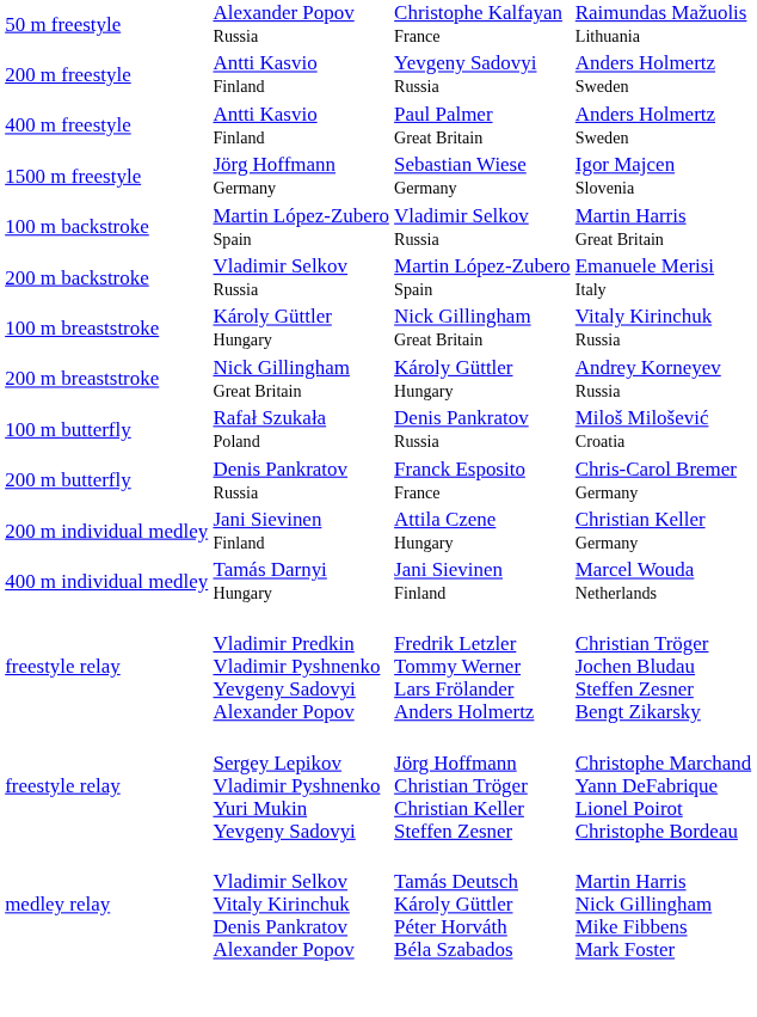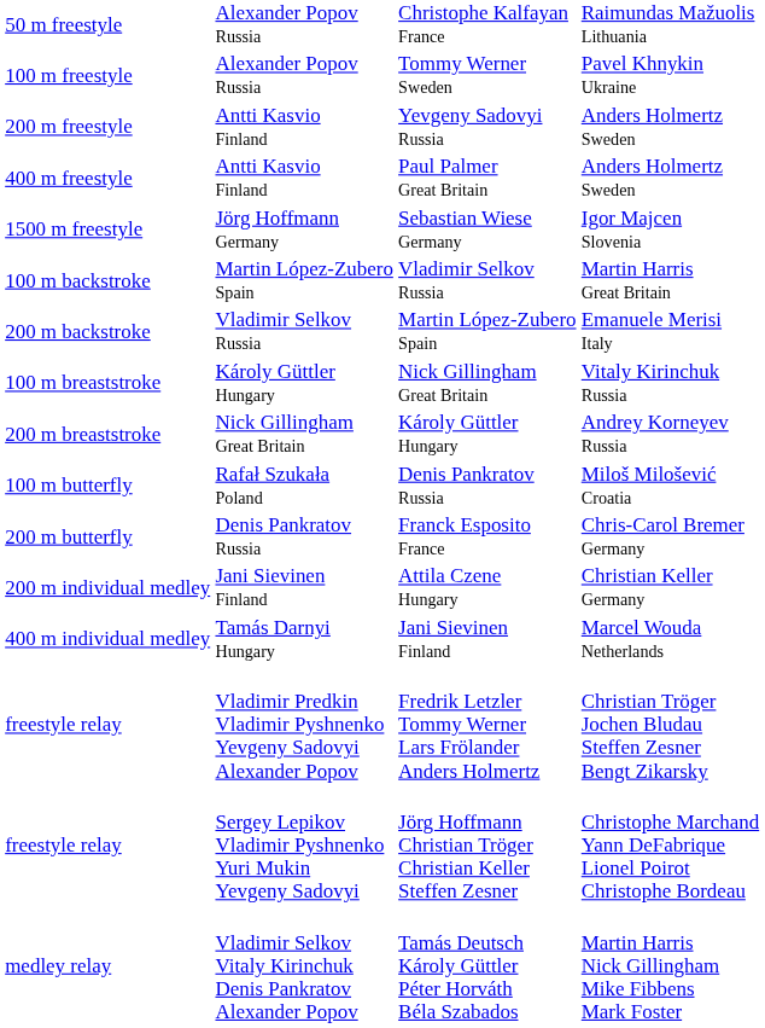 <table>
 <tr>
 <td><a href='#'>50 m freestyle</a></td>
 <td> <a href='#'>Alexander Popov</a><br><small>Russia</small></td>
 <td> <a href='#'>Christophe Kalfayan</a><br><small>France</small></td>
 <td> <a href='#'>Raimundas Mažuolis</a><br><small>Lithuania</small></td>
+</tr>
+<tr>
+<td><a href='#'>100 m freestyle</a></td>
+<td> <a href='#'>Alexander Popov</a><br><small>Russia</small></td>
+<td> <a href='#'>Tommy Werner</a><br><small>Sweden</small></td>
+<td> <a href='#'>Pavel Khnykin</a><br><small>Ukraine</small></td>
 </tr>
 <tr>
 <td><a href='#'>200 m freestyle</a></td>
 <td> <a href='#'>Antti Kasvio</a><br><small>Finland</small></td>
 <td> <a href='#'>Yevgeny Sadovyi</a><br><small>Russia</small></td>
 <td> <a href='#'>Anders Holmertz</a><br><small>Sweden</small></td>
 </tr>
 <tr>
 <td><a href='#'>400 m freestyle</a></td>
 <td> <a href='#'>Antti Kasvio</a><br><small>Finland</small></td>
 <td> <a href='#'>Paul Palmer</a><br><small>Great Britain</small></td>
 <td> <a href='#'>Anders Holmertz</a><br><small>Sweden</small></td>
 </tr>
 <tr>
 <td><a href='#'>1500 m freestyle</a></td>
 <td> <a href='#'>Jörg Hoffmann</a><br><small>Germany</small></td>
 <td> <a href='#'>Sebastian Wiese</a><br><small>Germany</small></td>
 <td> <a href='#'>Igor Majcen</a><br><small>Slovenia</small></td>
 </tr>
 <tr>
 <td><a href='#'>100 m backstroke</a></td>
 <td> <a href='#'>Martin López-Zubero</a><br><small>Spain</small></td>
 <td> <a href='#'>Vladimir Selkov</a><br><small>Russia</small></td>
 <td> <a href='#'>Martin Harris</a><br><small>Great Britain</small></td>
 </tr>
 <tr>
 <td><a href='#'>200 m backstroke</a></td>
 <td> <a href='#'>Vladimir Selkov</a><br><small>Russia</small></td>
 <td> <a href='#'>Martin López-Zubero</a><br><small>Spain</small></td>
 <td> <a href='#'>Emanuele Merisi</a><br><small>Italy</small></td>
 </tr>
 <tr>
 <td><a href='#'>100 m breaststroke</a></td>
 <td> <a href='#'>Károly Güttler</a><br><small>Hungary</small></td>
 <td> <a href='#'>Nick Gillingham</a><br><small>Great Britain</small></td>
 <td> <a href='#'>Vitaly Kirinchuk</a><br><small>Russia</small></td>
 </tr>
 <tr>
 <td><a href='#'>200 m breaststroke</a></td>
 <td> <a href='#'>Nick Gillingham</a><br><small>Great Britain</small></td>
 <td> <a href='#'>Károly Güttler</a><br><small>Hungary</small></td>
 <td> <a href='#'>Andrey Korneyev</a><br><small>Russia</small></td>
 </tr>
 <tr>
 <td><a href='#'>100 m butterfly</a></td>
 <td> <a href='#'>Rafał Szukała</a><br><small>Poland</small></td>
 <td> <a href='#'>Denis Pankratov</a><br><small>Russia</small></td>
 <td> <a href='#'>Miloš Milošević</a><br><small>Croatia</small></td>
 </tr>
 <tr>
 <td><a href='#'>200 m butterfly</a></td>
 <td> <a href='#'>Denis Pankratov</a><br><small>Russia</small></td>
 <td> <a href='#'>Franck Esposito</a><br><small>France</small></td>
 <td> <a href='#'>Chris-Carol Bremer</a><br><small>Germany</small></td>
 </tr>
 <tr>
 <td><a href='#'>200 m individual medley</a></td>
 <td> <a href='#'>Jani Sievinen</a><br><small>Finland</small></td>
 <td> <a href='#'>Attila Czene</a><br><small>Hungary</small></td>
 <td> <a href='#'>Christian Keller</a><br><small>Germany</small></td>
 </tr>
 <tr>
 <td><a href='#'>400 m individual medley</a></td>
 <td> <a href='#'>Tamás Darnyi</a><br><small>Hungary</small></td>
 <td> <a href='#'>Jani Sievinen</a><br><small>Finland</small></td>
 <td> <a href='#'>Marcel Wouda</a><br><small>Netherlands</small></td>
 </tr>
 <tr>
 <td><a href='#'> freestyle relay</a></td>
 <td><br> <a href='#'>Vladimir Predkin</a><br> <a href='#'>Vladimir Pyshnenko</a><br> <a href='#'>Yevgeny Sadovyi</a><br> <a href='#'>Alexander Popov</a></td>
 <td><br> <a href='#'>Fredrik Letzler</a><br> <a href='#'>Tommy Werner</a><br> <a href='#'>Lars Frölander</a><br> <a href='#'>Anders Holmertz</a></td>
 <td><br> <a href='#'>Christian Tröger</a><br> <a href='#'>Jochen Bludau</a><br> <a href='#'>Steffen Zesner</a><br> <a href='#'>Bengt Zikarsky</a></td>
 </tr>
 <tr>
 <td><a href='#'> freestyle relay</a></td>
 <td><br> <a href='#'>Sergey Lepikov</a><br> <a href='#'>Vladimir Pyshnenko</a><br> <a href='#'>Yuri Mukin</a><br> <a href='#'>Yevgeny Sadovyi</a></td>
 <td><br> <a href='#'>Jörg Hoffmann</a><br> <a href='#'>Christian Tröger</a><br> <a href='#'>Christian Keller</a><br> <a href='#'>Steffen Zesner</a></td>
 <td><br> <a href='#'>Christophe Marchand</a><br> <a href='#'>Yann DeFabrique</a><br> <a href='#'>Lionel Poirot</a><br> <a href='#'>Christophe Bordeau</a></td>
 </tr>
 <tr>
 <td><a href='#'> medley relay</a></td>
 <td><br> <a href='#'>Vladimir Selkov</a><br> <a href='#'>Vitaly Kirinchuk</a><br> <a href='#'>Denis Pankratov</a><br> <a href='#'>Alexander Popov</a></td>
 <td><br> <a href='#'>Tamás Deutsch</a><br> <a href='#'>Károly Güttler</a><br> <a href='#'>Péter Horváth</a><br> <a href='#'>Béla Szabados</a></td>
 <td><br> <a href='#'>Martin Harris</a><br> <a href='#'>Nick Gillingham</a><br> <a href='#'>Mike Fibbens</a><br> <a href='#'>Mark Foster</a></td>
 </tr>
 </table>
